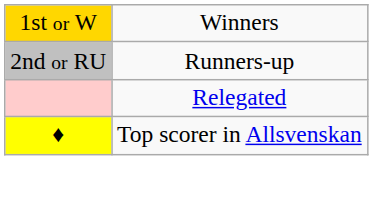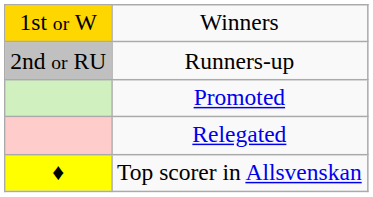 <table class="wikitable" style="text-align:center">
 <tr>
 <td style=background:gold>1st <small>or</small> W</td>
 <td>Winners</td>
 </tr>
 <tr>
 <td style=background:silver>2nd <small>or</small> RU</td>
 <td>Runners-up</td>
 </tr>
 <tr>
+<td style=background:#D0F0C0></td>
+<td><a href='#'>Promoted</a></td>
+</tr>
+<tr>
 <td style=background:#FFCCCC></td>
 <td><a href='#'>Relegated</a></td>
 </tr>
 <tr>
 <td style=background:yellow>♦</td>
 <td>Top scorer in <a href='#'>Allsvenskan</a></td>
 </tr>
 </table>
